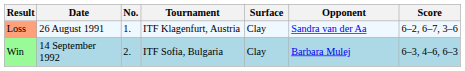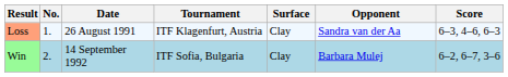 <table class="sortable wikitable" style="font-size:97%;">
 <tr>
 <th width=40>Result</th>
+<th width=20>No.</th>
 <th width=120>Date</th>
-<th width=20>No.</th>
 <th width=150>Tournament</th>
 <th width=60>Surface</th>
 <th width=160>Opponent</th>
 <th class="unsortable">Score</th>
 </tr>
 <tr bgcolor="#f0f8ff">
 <td bgcolor="FFA07A">Loss</td>
+<td>1.</td>
 <td>26 August 1991</td>
-<td>1.</td>
 <td>ITF Klagenfurt, Austria</td>
 <td>Clay</td>
 <td> <a href='#'>Sandra van der Aa</a></td>
-<td>6–2, 6–7, 3–6</td>
+<td>6–3, 4–6, 6–3</td>
 </tr>
 <tr bgcolor="lightblue">
 <td bgcolor="98FB98">Win</td>
+<td>2.</td>
 <td>14 September 1992</td>
-<td>2.</td>
 <td>ITF Sofia, Bulgaria</td>
 <td>Clay</td>
 <td> <a href='#'>Barbara Mulej</a></td>
-<td>6–3, 4–6, 6–3</td>
+<td>6–2, 6–7, 3–6</td>
 </tr>
 </table>
